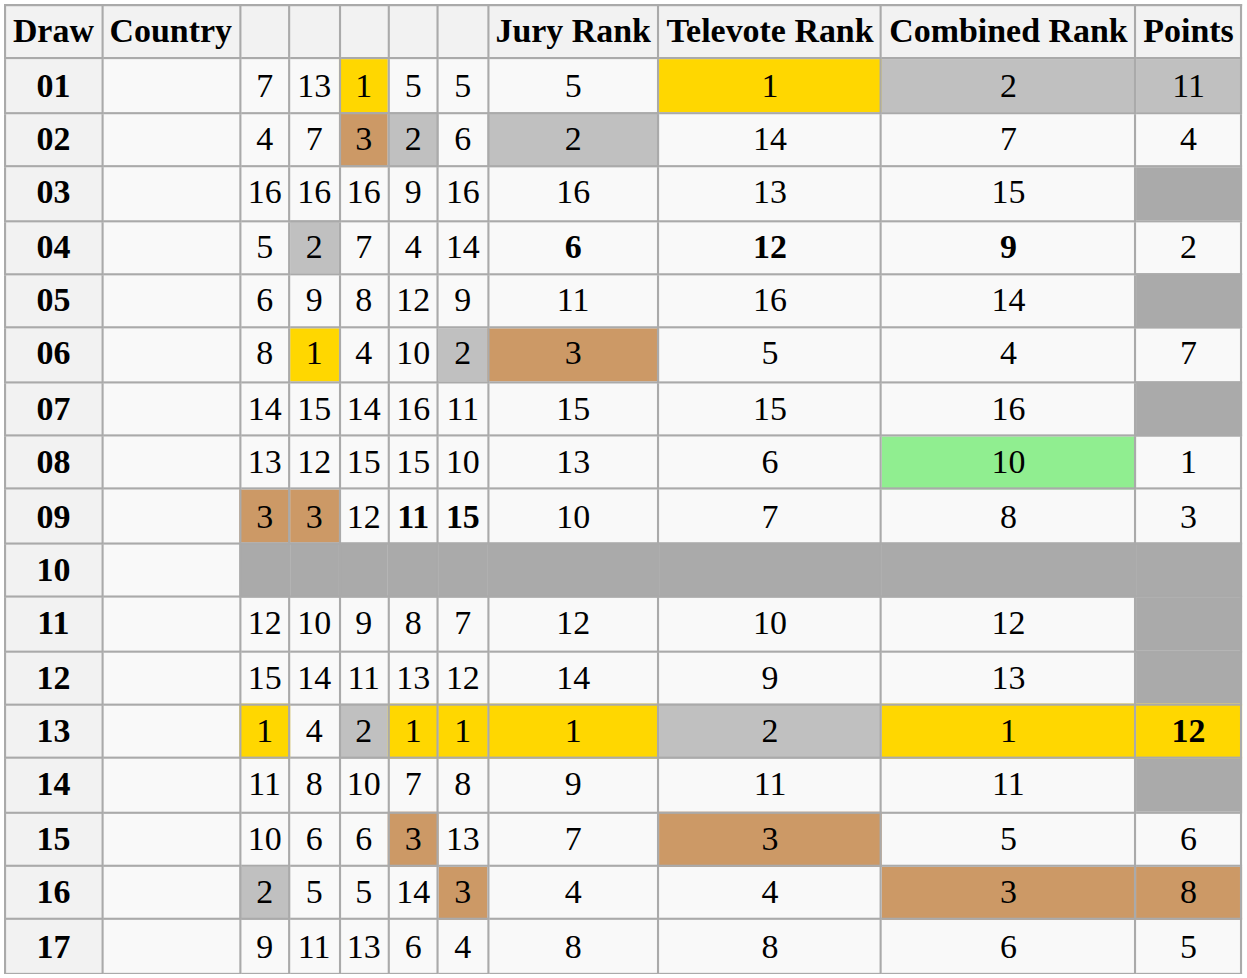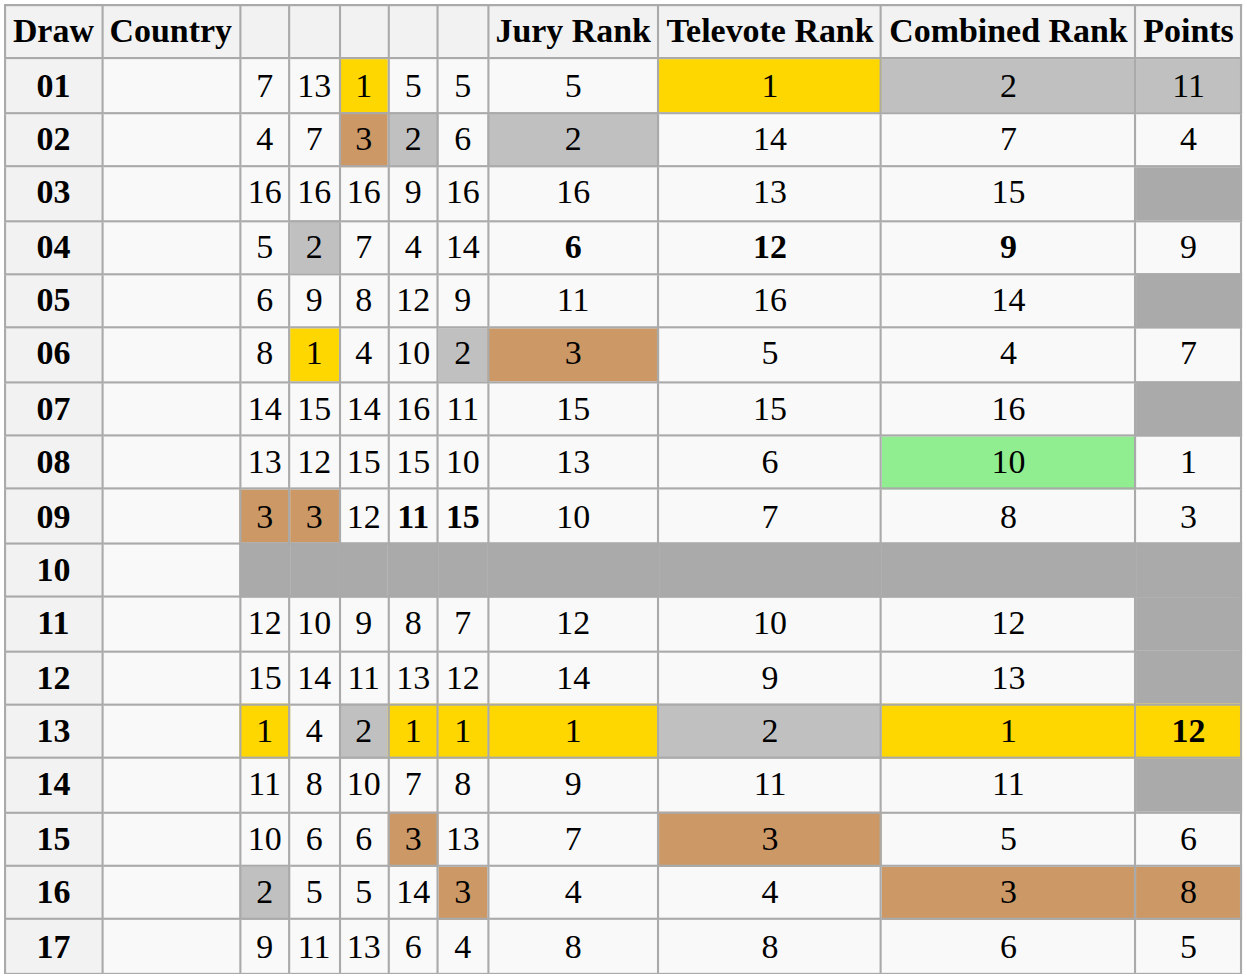 <table class="sortable wikitable collapsible plainrowheaders" style="text-align:center;">
 <tr>
 </tr>
 <tr>
 <th scope="col">Draw</th>
 <th scope="col">Country</th>
 <th scope="col"><small></small></th>
 <th scope="col"><small></small></th>
 <th scope="col"><small></small></th>
 <th scope="col"><small></small></th>
 <th scope="col"><small></small></th>
 <th scope="col">Jury Rank</th>
 <th scope="col">Televote Rank</th>
 <th scope="col">Combined Rank</th>
 <th scope="col">Points</th>
 </tr>
 <tr>
 <th scope="row" style="text-align:center;">01</th>
 <td style="text-align:left;"></td>
 <td>7</td>
 <td>13</td>
 <td style="background:gold;">1</td>
 <td>5</td>
 <td>5</td>
 <td>5</td>
 <td style="background:gold;">1</td>
 <td style="background:silver;">2</td>
 <td style="background:silver;">11</td>
 </tr>
 <tr>
 <th scope="row" style="text-align:center;">02</th>
 <td style="text-align:left;"></td>
 <td>4</td>
 <td>7</td>
 <td style="background:#CC9966;">3</td>
 <td style="background:silver;">2</td>
 <td>6</td>
 <td style="background:silver;">2</td>
 <td>14</td>
 <td>7</td>
 <td>4</td>
 </tr>
 <tr>
 <th scope="row" style="text-align:center;">03</th>
 <td style="text-align:left;"></td>
 <td>16</td>
 <td>16</td>
 <td>16</td>
 <td>9</td>
 <td>16</td>
 <td>16</td>
 <td>13</td>
 <td>15</td>
 <td style="background:#AAAAAA;"></td>
 </tr>
 <tr>
 <th scope="row" style="text-align:center;">04</th>
 <td style="text-align:left;"></td>
 <td>5</td>
 <td style="background:silver;">2</td>
 <td>7</td>
 <td>4</td>
 <td>14</td>
 <td><strong>6</strong></td>
 <td><strong>12</strong></td>
 <td><strong>9</strong></td>
-<td>2</td>
+<td>9</td>
 </tr>
 <tr>
 <th scope="row" style="text-align:center;">05</th>
 <td style="text-align:left;"></td>
 <td>6</td>
 <td>9</td>
 <td>8</td>
 <td>12</td>
 <td>9</td>
 <td>11</td>
 <td>16</td>
 <td>14</td>
 <td style="background:#AAAAAA;"></td>
 </tr>
 <tr>
 <th scope="row" style="text-align:center;">06</th>
 <td style="text-align:left;"></td>
 <td>8</td>
 <td style="background:gold;">1</td>
 <td>4</td>
 <td>10</td>
 <td style="background:silver;">2</td>
 <td style="background:#CC9966;">3</td>
 <td>5</td>
 <td>4</td>
 <td>7</td>
 </tr>
 <tr>
 <th scope="row" style="text-align:center;">07</th>
 <td style="text-align:left;"></td>
 <td>14</td>
 <td>15</td>
 <td>14</td>
 <td>16</td>
 <td>11</td>
 <td>15</td>
 <td>15</td>
 <td>16</td>
 <td style="background:#AAAAAA;"></td>
 </tr>
 <tr>
 <th scope="row" style="text-align:center;">08</th>
 <td style="text-align:left;"></td>
 <td>13</td>
 <td>12</td>
 <td>15</td>
 <td>15</td>
 <td>10</td>
 <td>13</td>
 <td>6</td>
 <td style="background: lightgreen;">10</td>
 <td>1</td>
 </tr>
 <tr>
 <th scope="row" style="text-align:center;">09</th>
 <td style="text-align:left;"></td>
 <td style="background:#CC9966;">3</td>
 <td style="background:#CC9966;">3</td>
 <td>12</td>
 <td><strong>11</strong></td>
 <td><strong>15</strong></td>
 <td>10</td>
 <td>7</td>
 <td>8</td>
 <td>3</td>
 </tr>
 <tr class="sortbottom">
 <th scope="row" style="text-align:center;">10</th>
 <td style="text-align:left;"></td>
 <td style="background:#AAAAAA;"></td>
 <td style="background:#AAAAAA;"></td>
 <td style="background:#AAAAAA;"></td>
 <td style="background:#AAAAAA;"></td>
 <td style="background:#AAAAAA;"></td>
 <td style="background:#AAAAAA;"></td>
 <td style="background:#AAAAAA;"></td>
 <td style="background:#AAAAAA;"></td>
 <td style="background:#AAAAAA;"></td>
 </tr>
 <tr>
 <th scope="row" style="text-align:center;">11</th>
 <td style="text-align:left;"></td>
 <td>12</td>
 <td>10</td>
 <td>9</td>
 <td>8</td>
 <td>7</td>
 <td>12</td>
 <td>10</td>
 <td>12</td>
 <td style="background:#AAAAAA;"></td>
 </tr>
 <tr>
 <th scope="row" style="text-align:center;">12</th>
 <td style="text-align:left;"></td>
 <td>15</td>
 <td>14</td>
 <td>11</td>
 <td>13</td>
 <td>12</td>
 <td>14</td>
 <td>9</td>
 <td>13</td>
 <td style="background:#AAAAAA;"></td>
 </tr>
 <tr>
 <th scope="row" style="text-align:center;">13</th>
 <td style="text-align:left;"></td>
 <td style="background:gold;">1</td>
 <td>4</td>
 <td style="background:silver;">2</td>
 <td style="background:gold;">1</td>
 <td style="background:gold;">1</td>
 <td style="background:gold;">1</td>
 <td style="background:silver;">2</td>
 <td style="background:gold;">1</td>
 <td style="background:gold;"><strong>12</strong></td>
 </tr>
 <tr>
 <th scope="row" style="text-align:center;">14</th>
 <td style="text-align:left;"></td>
 <td>11</td>
 <td>8</td>
 <td>10</td>
 <td>7</td>
 <td>8</td>
 <td>9</td>
 <td>11</td>
 <td>11</td>
 <td style="background:#AAAAAA;"></td>
 </tr>
 <tr>
 <th scope="row" style="text-align:center;">15</th>
 <td style="text-align:left;"></td>
 <td>10</td>
 <td>6</td>
 <td>6</td>
 <td style="background:#CC9966;">3</td>
 <td>13</td>
 <td>7</td>
 <td style="background:#CC9966;">3</td>
 <td>5</td>
 <td>6</td>
 </tr>
 <tr>
 <th scope="row" style="text-align:center;">16</th>
 <td style="text-align:left;"></td>
 <td style="background:silver;">2</td>
 <td>5</td>
 <td>5</td>
 <td>14</td>
 <td style="background:#CC9966;">3</td>
 <td>4</td>
 <td>4</td>
 <td style="background:#CC9966;">3</td>
 <td style="background:#CC9966;">8</td>
 </tr>
 <tr>
 <th scope="row" style="text-align:center;">17</th>
 <td style="text-align:left;"></td>
 <td>9</td>
 <td>11</td>
 <td>13</td>
 <td>6</td>
 <td>4</td>
 <td>8</td>
 <td>8</td>
 <td>6</td>
 <td>5</td>
 </tr>
 </table>
